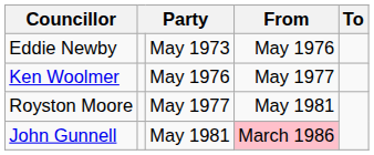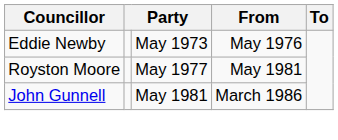 <table class=wikitable>
 <tr>
 <th>Councillor</th>
 <th colspan=2>Party</th>
 <th>From</th>
 <th>To</th>
 </tr>
 <tr>
 <td>Eddie Newby</td>
 <td></td>
 <td align=right>May 1973</td>
 <td align=right>May 1976</td>
 </tr>
 <tr>
-<td><a href='#'>Ken Woolmer</a></td>
-<td></td>
-<td align=right>May 1976</td>
-<td align=right>May 1977</td>
-<td></td>
-</tr>
-<tr>
 <td>Royston Moore</td>
 <td></td>
 <td align=right>May 1977</td>
 <td align=right>May 1981</td>
 </tr>
 <tr>
 <td><a href='#'>John Gunnell</a></td>
 <td></td>
 <td align=right>May 1981</td>
-<td align=right style="background: pink;">March 1986</td>
+<td align=right>March 1986</td>
 </tr>
 </table>
